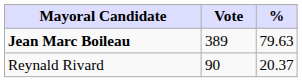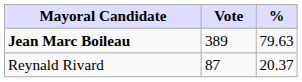 <table class="wikitable">
 <tr>
 <th style="background:#ddf; width:200px;">Mayoral Candidate</th>
 <th style="background:#ddf; width:50px;">Vote</th>
 <th style="background:#ddf; width:30px;">%</th>
 </tr>
 <tr>
 <td><strong>Jean Marc Boileau</strong></td>
 <td>389</td>
 <td>79.63</td>
 </tr>
 <tr>
 <td>Reynald Rivard</td>
-<td>90</td>
+<td>87</td>
 <td>20.37</td>
 </tr>
 </table>
